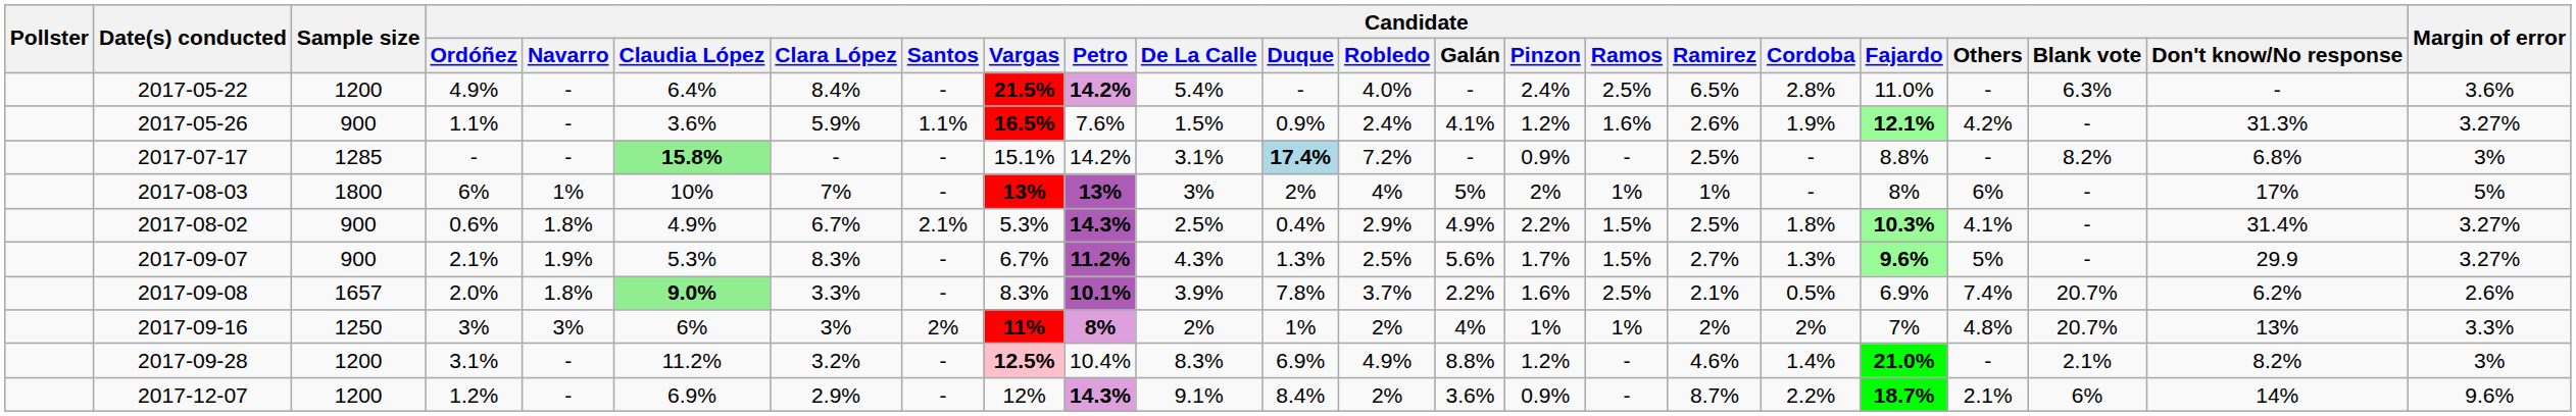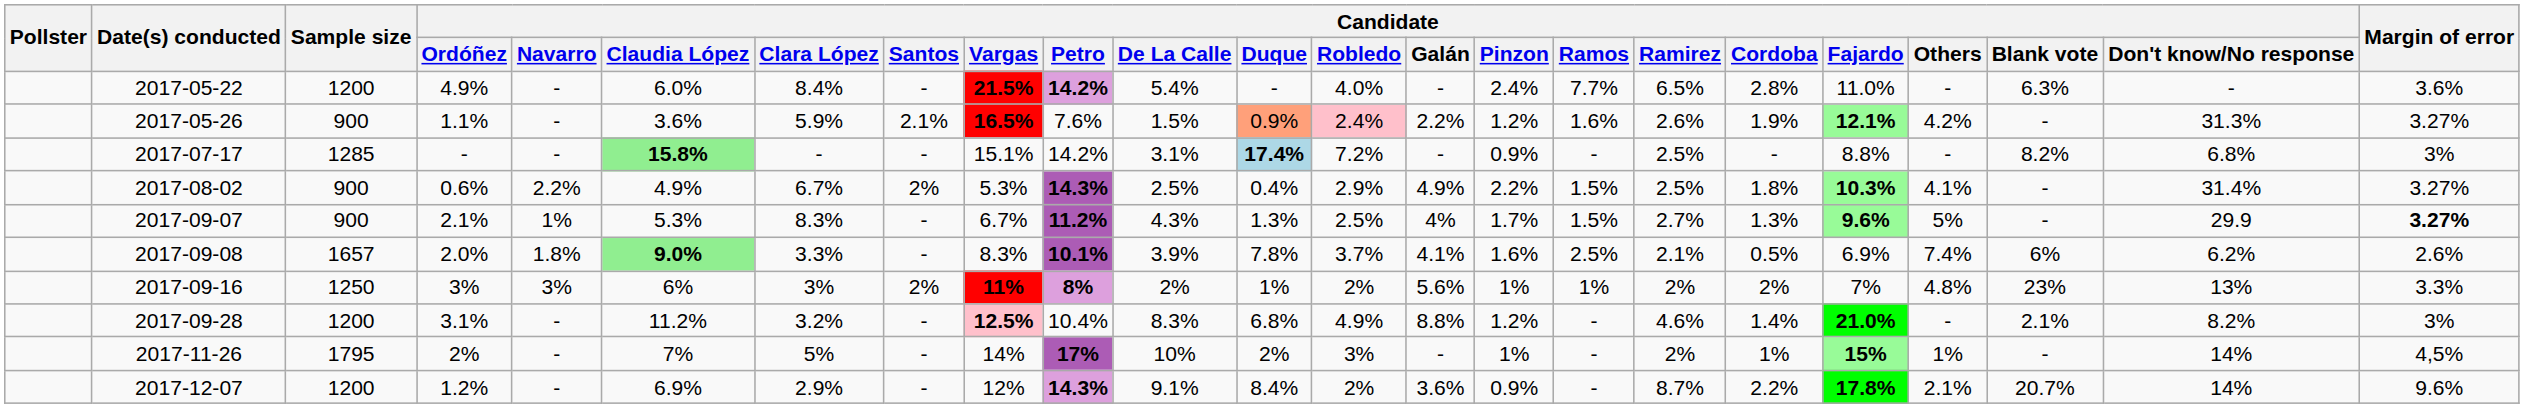 <table class="wikitable" style="text-align:center;font-size:85%;line-height:5x">
 <tr style="height:20px; background-color:#E9E9E9">
 <th rowspan=2>Pollster</th>
 <th rowspan=2>Date(s) conducted</th>
 <th rowspan=2>Sample size</th>
 <th colspan=19>Candidate</th>
 <th rowspan=2>Margin of error</th>
 </tr>
 <tr>
 <th class="unsortable"><a href='#'>Ordóñez</a></th>
 <th class="unsortable"><a href='#'>Navarro</a></th>
 <th class="unsortable"><a href='#'>Claudia López</a></th>
 <th class="unsortable"><a href='#'>Clara López</a></th>
 <th class="unsortable"><a href='#'>Santos</a></th>
 <th class="unsortable"><a href='#'>Vargas</a></th>
 <th class="unsortable"><a href='#'>Petro</a></th>
 <th class="unsortable"><a href='#'>De La Calle</a></th>
 <th class="unsortable"><a href='#'>Duque</a></th>
 <th class="unsortable"><a href='#'>Robledo</a></th>
 <th class="unsortable">Galán</th>
 <th class="unsortable"><a href='#'>Pinzon</a></th>
 <th class="unsortable"><a href='#'>Ramos</a></th>
 <th class="unsortable"><a href='#'>Ramirez</a></th>
 <th class="unsortable"><a href='#'>Cordoba</a></th>
 <th class="unsortable"><a href='#'>Fajardo</a></th>
 <th class="unsortable">Others</th>
 <th class="unsortable">Blank vote</th>
 <th class="unsortable">Don't know/No response</th>
 </tr>
 <tr>
 <td></td>
 <td>2017-05-22</td>
 <td>1200</td>
 <td>4.9%</td>
 <td>-</td>
-<td>6.4%</td>
+<td>6.0%</td>
 <td>8.4%</td>
 <td>-</td>
 <td style="background:red;"><strong>21.5%</strong></td>
 <td style="background:plum;"><strong>14.2%</strong></td>
 <td>5.4%</td>
 <td>-</td>
 <td>4.0%</td>
 <td>-</td>
 <td>2.4%</td>
-<td>2.5%</td>
+<td>7.7%</td>
 <td>6.5%</td>
 <td>2.8%</td>
 <td>11.0%</td>
 <td>-</td>
 <td>6.3%</td>
 <td>-</td>
 <td>3.6%</td>
 </tr>
 <tr>
 <td></td>
 <td>2017-05-26</td>
 <td>900</td>
 <td>1.1%</td>
 <td>-</td>
 <td>3.6%</td>
 <td>5.9%</td>
-<td>1.1%</td>
+<td>2.1%</td>
 <td style="background:red;"><strong>16.5%</strong></td>
 <td>7.6%</td>
 <td>1.5%</td>
-<td>0.9%</td>
-<td>2.4%</td>
-<td>4.1%</td>
+<td style="background: lightsalmon;">0.9%</td>
+<td style="background: pink;">2.4%</td>
+<td>2.2%</td>
 <td>1.2%</td>
 <td>1.6%</td>
 <td>2.6%</td>
 <td>1.9%</td>
 <td style="background:PaleGreen;"><strong>12.1%</strong></td>
 <td>4.2%</td>
 <td>-</td>
 <td>31.3%</td>
 <td>3.27%</td>
 </tr>
 <tr>
 <td> </td>
 <td>2017-07-17</td>
 <td>1285</td>
 <td>-</td>
 <td>-</td>
 <td style="background:Lightgreen;"><strong>15.8%</strong></td>
 <td>-</td>
 <td>-</td>
 <td>15.1%</td>
 <td>14.2%</td>
 <td>3.1%</td>
 <td style="background:LightBlue;"><strong>17.4%</strong></td>
 <td>7.2%</td>
 <td>-</td>
 <td>0.9%</td>
 <td>-</td>
 <td>2.5%</td>
 <td>-</td>
 <td>8.8%</td>
 <td>-</td>
 <td>8.2%</td>
 <td>6.8%</td>
 <td>3%</td>
 </tr>
 <tr>
-<td> </td>
-<td>2017-08-03</td>
-<td>1800</td>
-<td>6%</td>
-<td>1%</td>
-<td>10%</td>
-<td>7%</td>
-<td>-</td>
-<td style="background:red;"><strong>13%</strong></td>
-<td style="background:#AC5CB5;"><strong>13%</strong></td>
-<td>3%</td>
-<td>2%</td>
-<td>4%</td>
-<td>5%</td>
-<td>2%</td>
-<td>1%</td>
-<td>1%</td>
-<td>-</td>
-<td>8%</td>
-<td>6%</td>
-<td>-</td>
-<td>17%</td>
-<td>5%</td>
-</tr>
-<tr>
 <td></td>
 <td>2017-08-02</td>
 <td>900</td>
 <td>0.6%</td>
-<td>1.8%</td>
+<td>2.2%</td>
 <td>4.9%</td>
 <td>6.7%</td>
-<td>2.1%</td>
+<td>2%</td>
 <td>5.3%</td>
 <td style="background:#AC5CB5;"><strong>14.3%</strong></td>
 <td>2.5%</td>
 <td>0.4%</td>
 <td>2.9%</td>
 <td>4.9%</td>
 <td>2.2%</td>
 <td>1.5%</td>
 <td>2.5%</td>
 <td>1.8%</td>
 <td style="background:PaleGreen;"><strong>10.3%</strong></td>
 <td>4.1%</td>
 <td>-</td>
 <td>31.4%</td>
 <td>3.27%</td>
 </tr>
 <tr>
 <td></td>
 <td>2017-09-07</td>
 <td>900</td>
 <td>2.1%</td>
-<td>1.9%</td>
+<td>1%</td>
 <td>5.3%</td>
 <td>8.3%</td>
 <td>-</td>
 <td>6.7%</td>
 <td style="background:#AC5CB5;"><strong>11.2%</strong></td>
 <td>4.3%</td>
 <td>1.3%</td>
 <td>2.5%</td>
-<td>5.6%</td>
+<td>4%</td>
 <td>1.7%</td>
 <td>1.5%</td>
 <td>2.7%</td>
 <td>1.3%</td>
 <td style="background:PaleGreen;"><strong>9.6%</strong></td>
 <td>5%</td>
 <td>-</td>
 <td>29.9</td>
-<td>3.27%</td>
+<td><strong>3.27%</strong></td>
 </tr>
 <tr>
 <td> </td>
 <td>2017-09-08</td>
 <td>1657</td>
 <td>2.0%</td>
 <td>1.8%</td>
 <td style="background:Lightgreen;"><strong>9.0%</strong></td>
 <td>3.3%</td>
 <td>-</td>
 <td>8.3%</td>
 <td style="background:#AC5CB5;"><strong>10.1%</strong></td>
 <td>3.9%</td>
 <td>7.8%</td>
 <td>3.7%</td>
-<td>2.2%</td>
+<td>4.1%</td>
 <td>1.6%</td>
 <td>2.5%</td>
 <td>2.1%</td>
 <td>0.5%</td>
 <td>6.9%</td>
 <td>7.4%</td>
-<td>20.7%</td>
+<td>6%</td>
 <td>6.2%</td>
 <td>2.6%</td>
 </tr>
 <tr>
 <td></td>
 <td>2017-09-16</td>
 <td>1250</td>
 <td>3%</td>
 <td>3%</td>
 <td>6%</td>
 <td>3%</td>
 <td>2%</td>
 <td style="background:red;"><strong>11%</strong></td>
 <td style="background:plum;"><strong>8%</strong></td>
 <td>2%</td>
 <td>1%</td>
 <td>2%</td>
-<td>4%</td>
+<td>5.6%</td>
 <td>1%</td>
 <td>1%</td>
 <td>2%</td>
 <td>2%</td>
 <td>7%</td>
 <td>4.8%</td>
-<td>20.7%</td>
+<td>23%</td>
 <td>13%</td>
 <td>3.3%</td>
 </tr>
 <tr>
 <td></td>
 <td>2017-09-28</td>
 <td>1200</td>
 <td>3.1%</td>
 <td>-</td>
 <td>11.2%</td>
 <td>3.2%</td>
 <td>-</td>
 <td style="background:pink;"><strong>12.5%</strong></td>
 <td>10.4%</td>
 <td>8.3%</td>
-<td>6.9%</td>
+<td>6.8%</td>
 <td>4.9%</td>
 <td>8.8%</td>
 <td>1.2%</td>
 <td>-</td>
 <td>4.6%</td>
 <td>1.4%</td>
 <td style="background:lime;"><strong>21.0%</strong></td>
 <td>-</td>
 <td>2.1%</td>
 <td>8.2%</td>
 <td>3%</td>
+</tr>
+<tr>
+<td> </td>
+<td>2017-11-26</td>
+<td>1795</td>
+<td>2%</td>
+<td>-</td>
+<td>7%</td>
+<td>5%</td>
+<td>-</td>
+<td>14%</td>
+<td style="background:#AC5CB5;"><strong>17%</strong></td>
+<td>10%</td>
+<td>2%</td>
+<td>3%</td>
+<td>-</td>
+<td>1%</td>
+<td>-</td>
+<td>2%</td>
+<td>1%</td>
+<td style="background:PaleGreen;"><strong>15%</strong></td>
+<td>1%</td>
+<td>-</td>
+<td>14%</td>
+<td>4,5%</td>
 </tr>
 <tr>
 <td></td>
 <td>2017-12-07</td>
 <td>1200</td>
 <td>1.2%</td>
 <td>-</td>
 <td>6.9%</td>
 <td>2.9%</td>
 <td>-</td>
 <td>12%</td>
 <td style="background:plum;"><strong>14.3%</strong></td>
 <td>9.1%</td>
 <td>8.4%</td>
 <td>2%</td>
 <td>3.6%</td>
 <td>0.9%</td>
 <td>-</td>
 <td>8.7%</td>
 <td>2.2%</td>
-<td style="background:lime;"><strong>18.7%</strong></td>
+<td style="background:lime;"><strong>17.8%</strong></td>
 <td>2.1%</td>
-<td>6%</td>
+<td>20.7%</td>
 <td>14%</td>
 <td>9.6%</td>
 </tr>
 </table>
